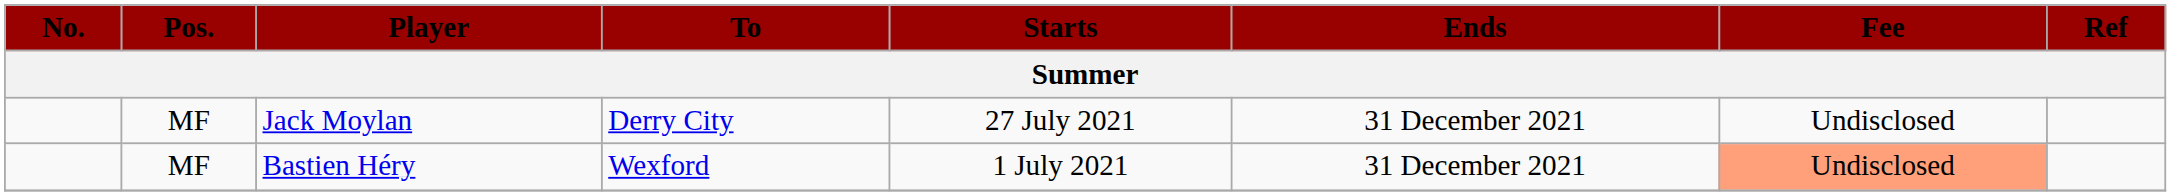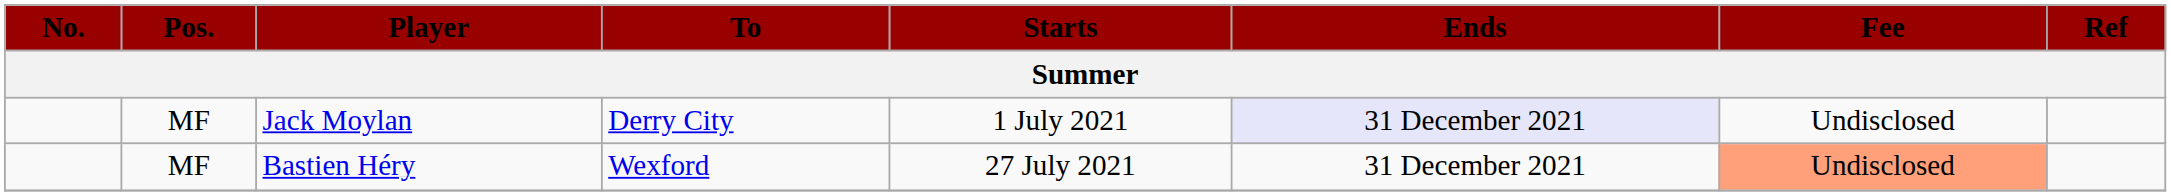 <table class="wikitable" style="text-align:center;width:75%;">
 <tr>
 <th style=background:#990000;color:#000000>No.</th>
 <th style=background:#990000;color:#000000>Pos.</th>
 <th style=background:#990000;color:#000000>Player</th>
 <th style=background:#990000;color:#000000>To</th>
 <th style=background:#990000;color:#000000>Starts</th>
 <th style=background:#990000;color:#000000>Ends</th>
 <th style=background:#990000;color:#000000>Fee</th>
 <th style=background:#990000;color:#000000>Ref</th>
 </tr>
 <tr>
 <th colspan=8>Summer</th>
 </tr>
 <tr>
 <td></td>
 <td>MF</td>
 <td align=left> <a href='#'>Jack Moylan</a></td>
 <td align=left> <a href='#'>Derry City</a></td>
-<td>27 July 2021</td>
-<td>31 December 2021</td>
+<td>1 July 2021</td>
+<td style="background: lavender;">31 December 2021</td>
 <td>Undisclosed</td>
 <td></td>
 </tr>
 <tr>
 <td></td>
 <td>MF</td>
 <td align=left> <a href='#'>Bastien Héry</a></td>
 <td align=left> <a href='#'>Wexford</a></td>
-<td>1 July 2021</td>
+<td>27 July 2021</td>
 <td>31 December 2021</td>
 <td style="background: lightsalmon;">Undisclosed</td>
 <td></td>
 </tr>
 <tr>
 </tr>
 </table>
